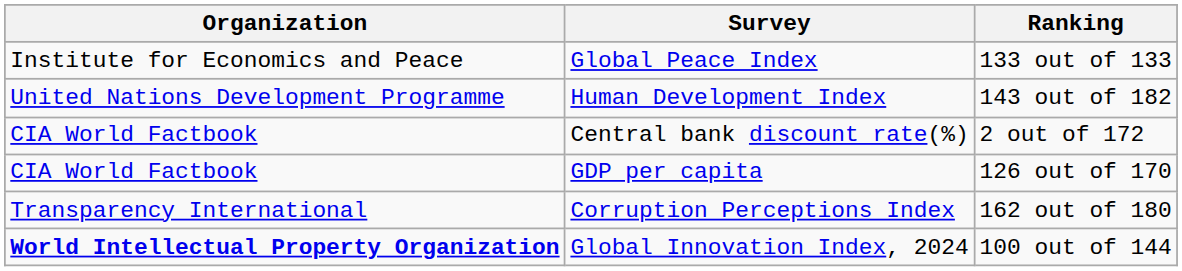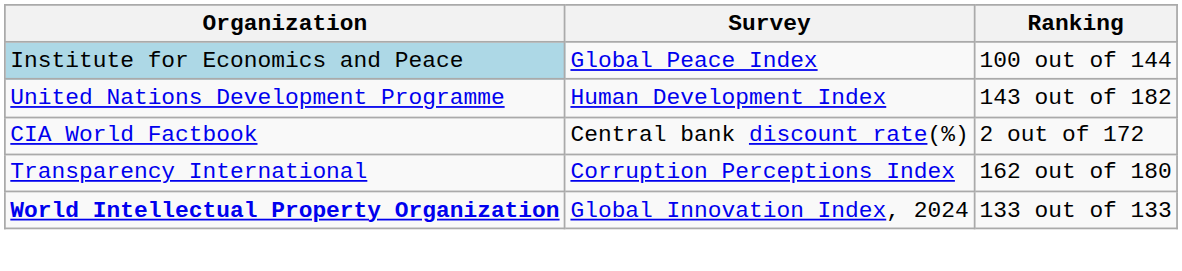 <table class="wikitable">
 <tr>
 <th>Organization</th>
 <th>Survey</th>
 <th>Ranking</th>
 </tr>
 <tr>
-<td>Institute for Economics and Peace </td>
+<td style="background: lightblue;">Institute for Economics and Peace </td>
 <td><a href='#'>Global Peace Index</a></td>
-<td>133 out of 133</td>
+<td>100 out of 144</td>
 </tr>
 <tr>
 <td><a href='#'>United Nations Development Programme</a></td>
 <td><a href='#'>Human Development Index</a></td>
 <td>143 out of 182</td>
 </tr>
 <tr>
 <td><a href='#'>CIA World Factbook</a></td>
 <td>Central bank <a href='#'>discount rate</a>(%)</td>
 <td>2 out of 172</td>
 </tr>
 <tr>
-<td><a href='#'>CIA World Factbook</a></td>
-<td><a href='#'>GDP per capita</a></td>
-<td>126 out of 170</td>
-</tr>
-<tr>
 <td><a href='#'>Transparency International</a></td>
 <td><a href='#'>Corruption Perceptions Index</a></td>
 <td>162 out of 180</td>
 </tr>
 <tr>
 <td><strong><a href='#'>World Intellectual Property Organization</a></strong></td>
 <td><a href='#'>Global Innovation Index</a>, 2024</td>
-<td>100 out of 144</td>
+<td>133 out of 133</td>
 </tr>
 </table>
